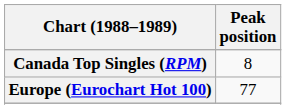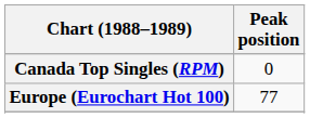 <table class="wikitable sortable plainrowheaders" style="text-align:center">
 <tr>
 <th>Chart (1988–1989)</th>
 <th>Peak<br>position</th>
 </tr>
 <tr>
 </tr>
 <tr>
 <th scope="row">Canada Top Singles (<em><a href='#'>RPM</a></em>)</th>
-<td>8</td>
+<td>0</td>
 </tr>
 <tr>
 <th scope="row">Europe (<a href='#'>Eurochart Hot 100</a>)</th>
 <td>77</td>
 </tr>
 <tr>
 </tr>
 <tr>
 </tr>
 <tr>
 </tr>
 <tr>
 </tr>
 <tr>
 </tr>
 </table>
